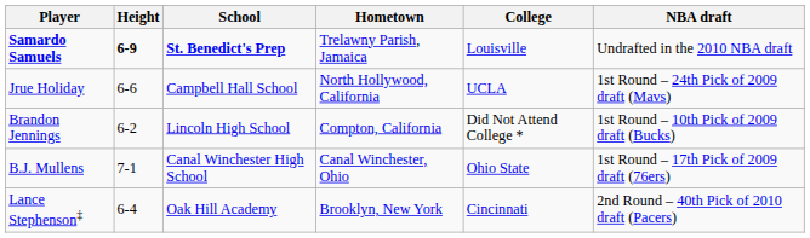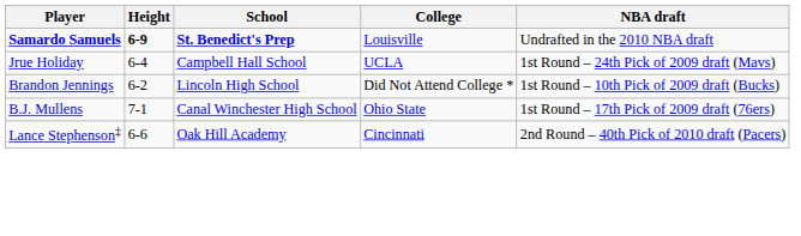 <table class="wikitable">
 <tr>
 <th>Player</th>
 <th>Height</th>
 <th>School</th>
-<th>Hometown</th>
 <th>College</th>
 <th>NBA draft</th>
 </tr>
 <tr>
 <td><strong><a href='#'>Samardo Samuels</a></strong></td>
 <td><strong>6-9</strong></td>
 <td><strong><a href='#'>St. Benedict's Prep</a></strong></td>
-<td><a href='#'>Trelawny Parish</a>, <a href='#'>Jamaica</a></td>
 <td><a href='#'>Louisville</a></td>
 <td>Undrafted in the <a href='#'>2010 NBA draft</a></td>
 </tr>
 <tr>
 <td><a href='#'>Jrue Holiday</a></td>
-<td>6-6</td>
+<td>6-4</td>
 <td><a href='#'>Campbell Hall School</a></td>
-<td><a href='#'>North Hollywood, California</a></td>
 <td><a href='#'>UCLA</a></td>
 <td>1st Round – <a href='#'>24th Pick of 2009 draft</a> (<a href='#'>Mavs</a>)</td>
 </tr>
 <tr>
 <td><a href='#'>Brandon Jennings</a></td>
 <td>6-2</td>
 <td><a href='#'>Lincoln High School</a></td>
-<td><a href='#'>Compton, California</a></td>
 <td>Did Not Attend College *</td>
 <td>1st Round – <a href='#'>10th Pick of 2009 draft</a> (<a href='#'>Bucks</a>)</td>
 </tr>
 <tr>
 <td><a href='#'>B.J. Mullens</a></td>
 <td>7-1</td>
 <td><a href='#'>Canal Winchester High School</a></td>
-<td><a href='#'>Canal Winchester, Ohio</a></td>
 <td><a href='#'>Ohio State</a></td>
 <td>1st Round – <a href='#'>17th Pick of 2009 draft</a> (<a href='#'>76ers</a>)</td>
 </tr>
 <tr>
 <td><a href='#'>Lance Stephenson</a><sup>‡</sup></td>
-<td>6-4</td>
+<td>6-6</td>
 <td><a href='#'>Oak Hill Academy</a></td>
-<td><a href='#'>Brooklyn, New York</a></td>
 <td><a href='#'>Cincinnati</a></td>
 <td>2nd Round – <a href='#'>40th Pick of 2010 draft</a> (<a href='#'>Pacers</a>)</td>
 </tr>
 </table>
